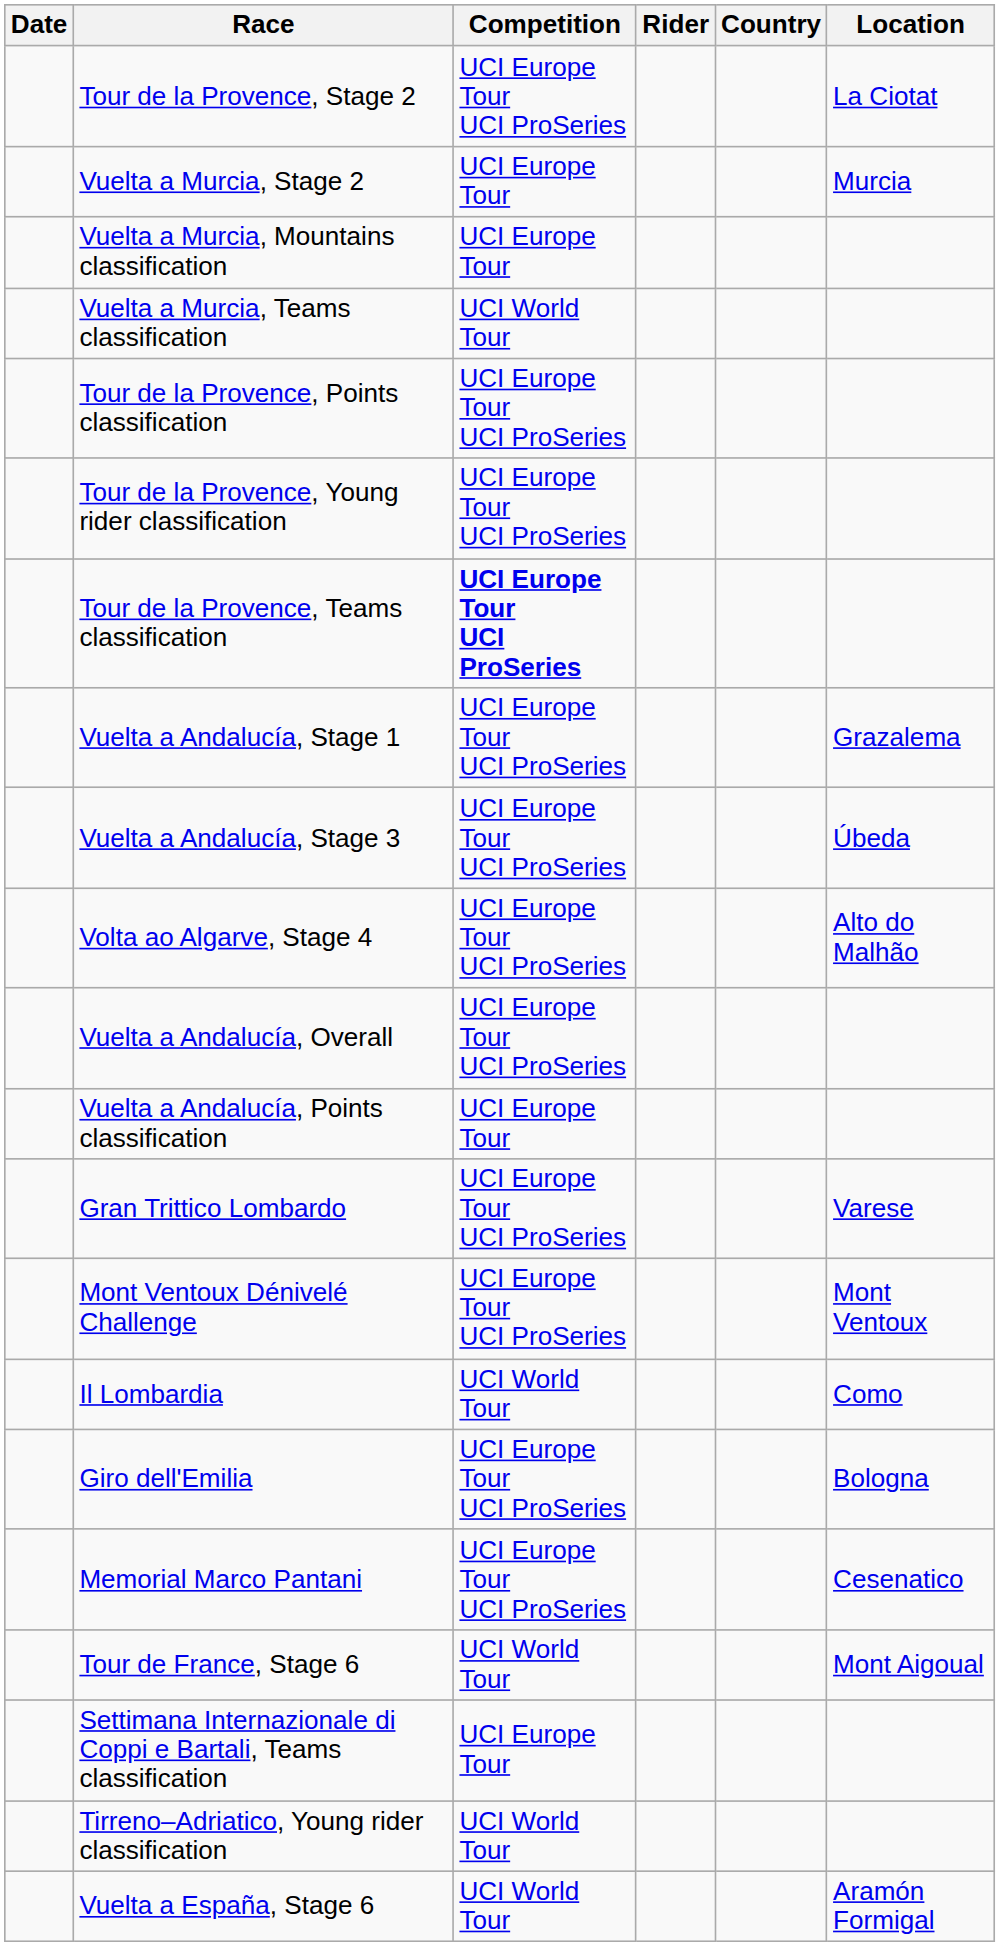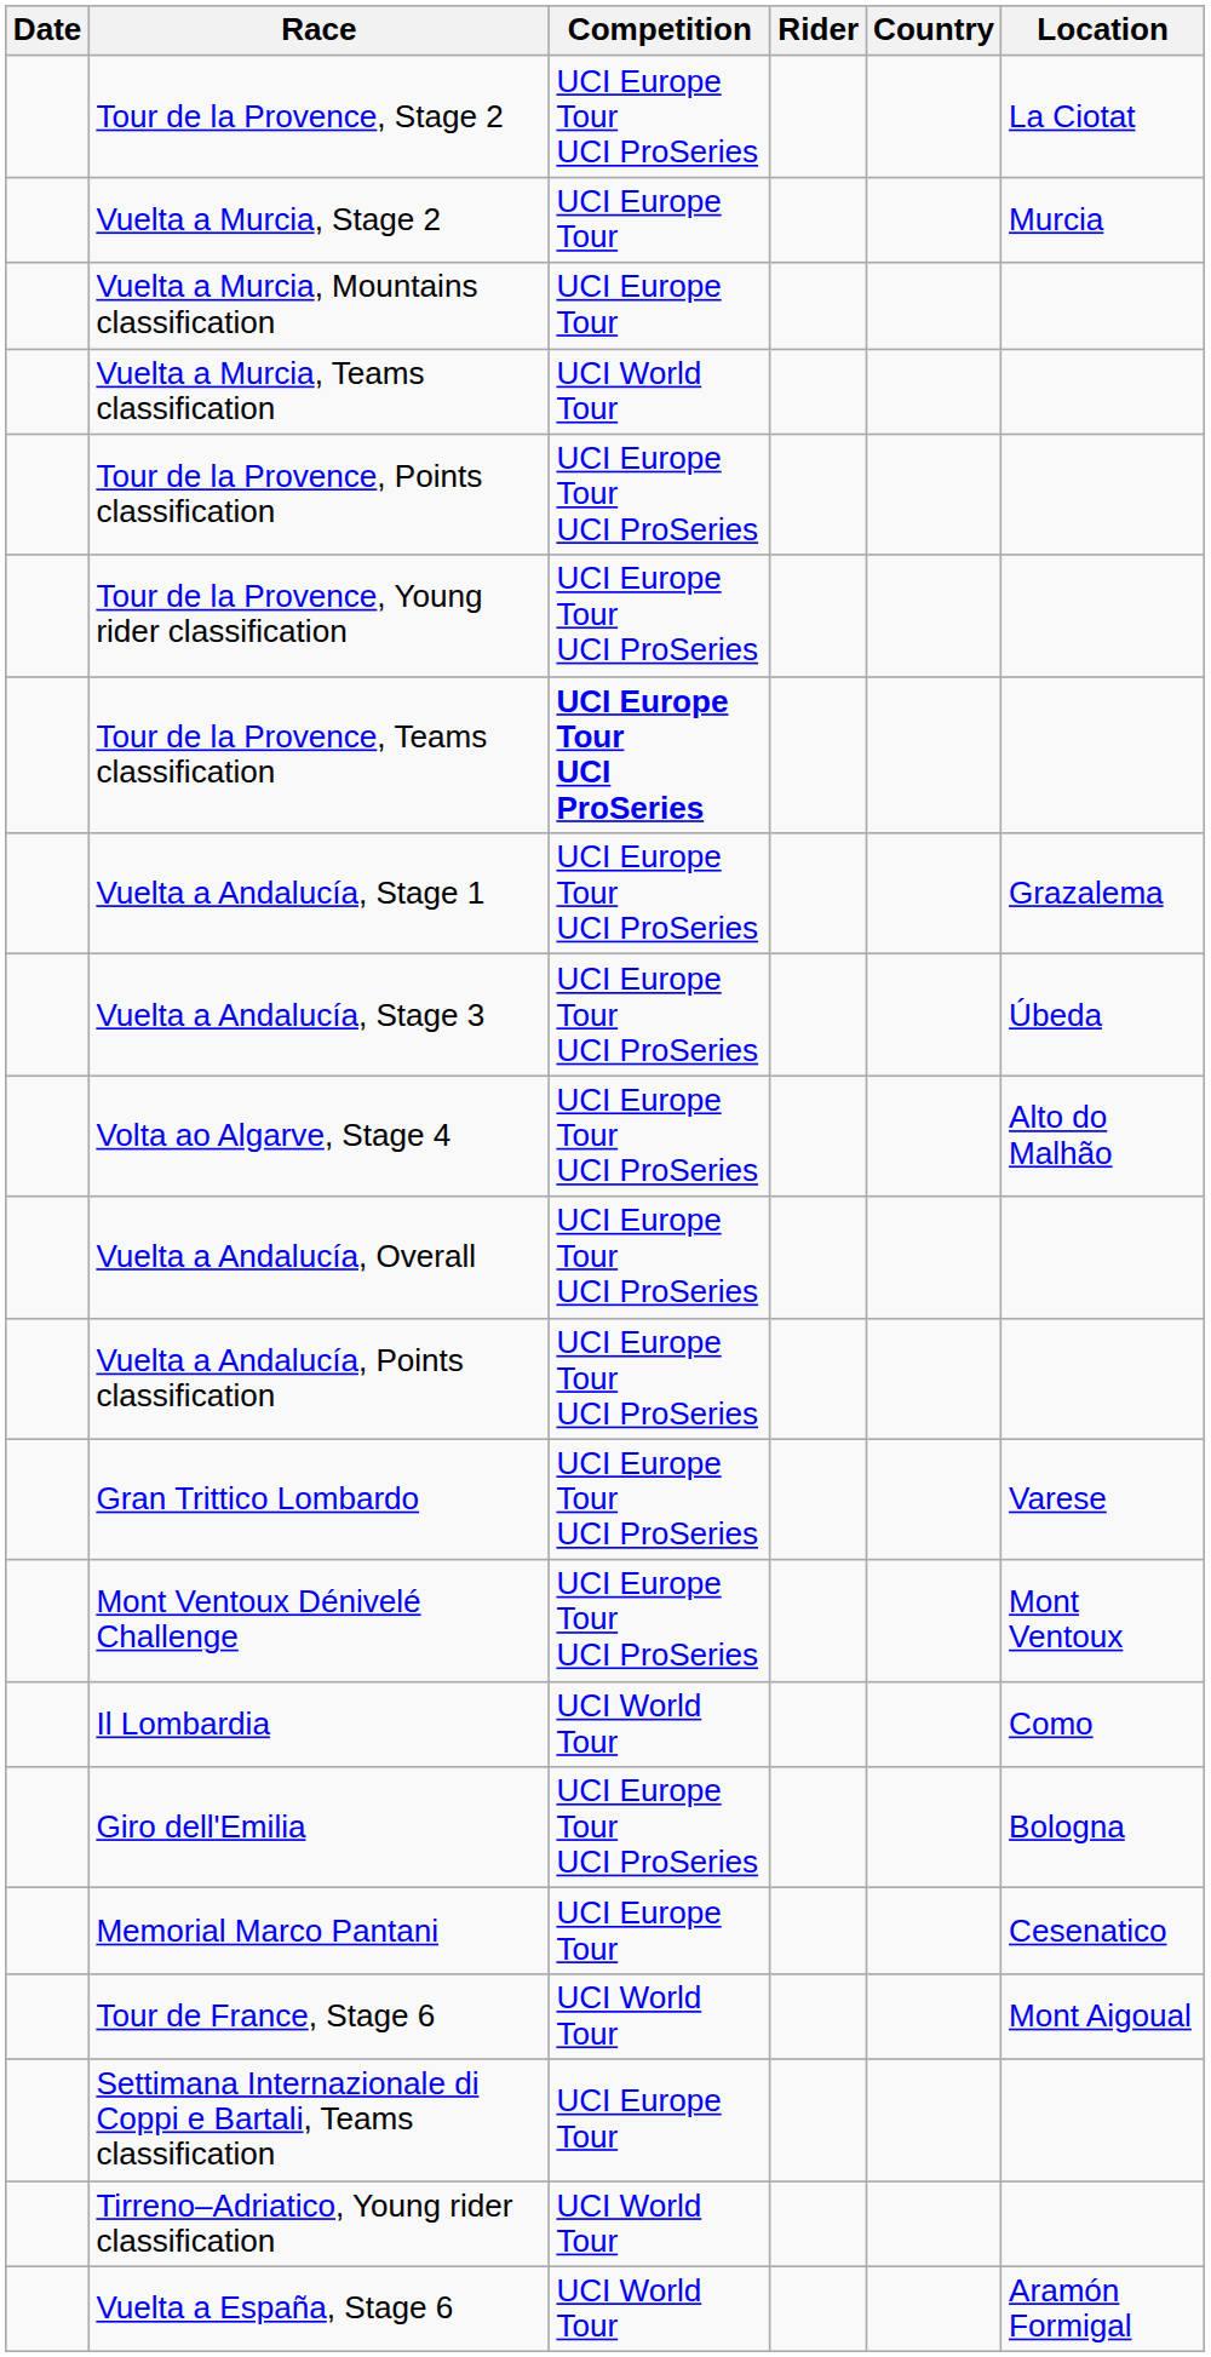 <table class="wikitable sortable">
 <tr>
 <th>Date</th>
 <th>Race</th>
 <th>Competition</th>
 <th>Rider</th>
 <th>Country</th>
 <th>Location</th>
 </tr>
 <tr>
 <td></td>
 <td><a href='#'>Tour de la Provence</a>, Stage 2</td>
 <td><a href='#'>UCI Europe Tour</a> <br> <a href='#'>UCI ProSeries</a></td>
 <td></td>
 <td></td>
 <td><a href='#'>La Ciotat</a></td>
 </tr>
 <tr>
 <td></td>
 <td><a href='#'>Vuelta a Murcia</a>, Stage 2</td>
 <td><a href='#'>UCI Europe Tour</a></td>
 <td></td>
 <td></td>
 <td><a href='#'>Murcia</a></td>
 </tr>
 <tr>
 <td></td>
 <td><a href='#'>Vuelta a Murcia</a>, Mountains classification</td>
 <td><a href='#'>UCI Europe Tour</a></td>
 <td></td>
 <td></td>
 <td></td>
 </tr>
 <tr>
 <td></td>
 <td><a href='#'>Vuelta a Murcia</a>, Teams classification</td>
 <td><a href='#'>UCI World Tour</a></td>
 <td align="center"></td>
 <td></td>
 <td></td>
 </tr>
 <tr>
 <td></td>
 <td><a href='#'>Tour de la Provence</a>, Points classification</td>
 <td><a href='#'>UCI Europe Tour</a> <br> <a href='#'>UCI ProSeries</a></td>
 <td></td>
 <td></td>
 <td></td>
 </tr>
 <tr>
 <td></td>
 <td><a href='#'>Tour de la Provence</a>, Young rider classification</td>
 <td><a href='#'>UCI Europe Tour</a> <br> <a href='#'>UCI ProSeries</a></td>
 <td></td>
 <td></td>
 <td></td>
 </tr>
 <tr>
 <td></td>
 <td><a href='#'>Tour de la Provence</a>, Teams classification</td>
 <td><strong><a href='#'>UCI Europe Tour</a> <br> <a href='#'>UCI ProSeries</a></strong></td>
 <td align="center"></td>
 <td></td>
 <td></td>
 </tr>
 <tr>
 <td></td>
 <td><a href='#'>Vuelta a Andalucía</a>, Stage 1</td>
 <td><a href='#'>UCI Europe Tour</a> <br> <a href='#'>UCI ProSeries</a></td>
 <td></td>
 <td></td>
 <td><a href='#'>Grazalema</a></td>
 </tr>
 <tr>
 <td></td>
 <td><a href='#'>Vuelta a Andalucía</a>, Stage 3</td>
 <td><a href='#'>UCI Europe Tour</a> <br> <a href='#'>UCI ProSeries</a></td>
 <td></td>
 <td></td>
 <td><a href='#'>Úbeda</a></td>
 </tr>
 <tr>
 <td></td>
 <td><a href='#'>Volta ao Algarve</a>, Stage 4</td>
 <td><a href='#'>UCI Europe Tour</a> <br> <a href='#'>UCI ProSeries</a></td>
 <td></td>
 <td></td>
 <td><a href='#'>Alto do Malhão</a></td>
 </tr>
 <tr>
 <td></td>
 <td><a href='#'>Vuelta a Andalucía</a>, Overall</td>
 <td><a href='#'>UCI Europe Tour</a> <br> <a href='#'>UCI ProSeries</a></td>
 <td></td>
 <td></td>
 <td></td>
 </tr>
 <tr>
 <td></td>
 <td><a href='#'>Vuelta a Andalucía</a>, Points classification</td>
-<td><a href='#'>UCI Europe Tour</a></td>
+<td><a href='#'>UCI Europe Tour</a> <br> <a href='#'>UCI ProSeries</a></td>
 <td></td>
 <td></td>
 <td></td>
 </tr>
 <tr>
 <td></td>
 <td><a href='#'>Gran Trittico Lombardo</a></td>
 <td><a href='#'>UCI Europe Tour</a> <br> <a href='#'>UCI ProSeries</a></td>
 <td></td>
 <td></td>
 <td><a href='#'>Varese</a></td>
 </tr>
 <tr>
 <td></td>
 <td><a href='#'>Mont Ventoux Dénivelé Challenge</a></td>
 <td><a href='#'>UCI Europe Tour</a> <br> <a href='#'>UCI ProSeries</a></td>
 <td></td>
 <td></td>
 <td><a href='#'>Mont Ventoux</a></td>
 </tr>
 <tr>
 <td></td>
 <td><a href='#'>Il Lombardia</a></td>
 <td><a href='#'>UCI World Tour</a></td>
 <td></td>
 <td></td>
 <td><a href='#'>Como</a></td>
 </tr>
 <tr>
 <td></td>
 <td><a href='#'>Giro dell'Emilia</a></td>
 <td><a href='#'>UCI Europe Tour</a> <br> <a href='#'>UCI ProSeries</a></td>
 <td></td>
 <td></td>
 <td><a href='#'>Bologna</a></td>
 </tr>
 <tr>
 <td></td>
 <td><a href='#'>Memorial Marco Pantani</a></td>
-<td><a href='#'>UCI Europe Tour</a> <br> <a href='#'>UCI ProSeries</a></td>
+<td><a href='#'>UCI Europe Tour</a></td>
 <td></td>
 <td></td>
 <td><a href='#'>Cesenatico</a></td>
 </tr>
 <tr>
 <td></td>
 <td><a href='#'>Tour de France</a>, Stage 6</td>
 <td><a href='#'>UCI World Tour</a></td>
 <td></td>
 <td></td>
 <td><a href='#'>Mont Aigoual</a></td>
 </tr>
 <tr>
 <td></td>
 <td><a href='#'>Settimana Internazionale di Coppi e Bartali</a>, Teams classification</td>
 <td><a href='#'>UCI Europe Tour</a></td>
 <td align="center"></td>
 <td></td>
 <td></td>
 </tr>
 <tr>
 <td></td>
 <td><a href='#'>Tirreno–Adriatico</a>, Young rider classification</td>
 <td><a href='#'>UCI World Tour</a></td>
 <td></td>
 <td></td>
 <td></td>
 </tr>
 <tr>
 <td></td>
 <td><a href='#'>Vuelta a España</a>, Stage 6</td>
 <td><a href='#'>UCI World Tour</a></td>
 <td></td>
 <td></td>
 <td><a href='#'>Aramón Formigal</a></td>
 </tr>
 </table>
